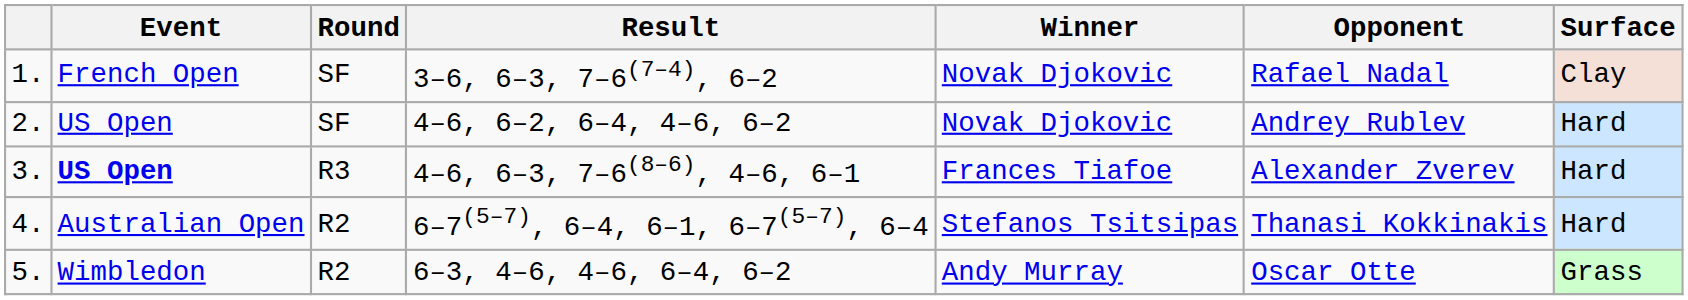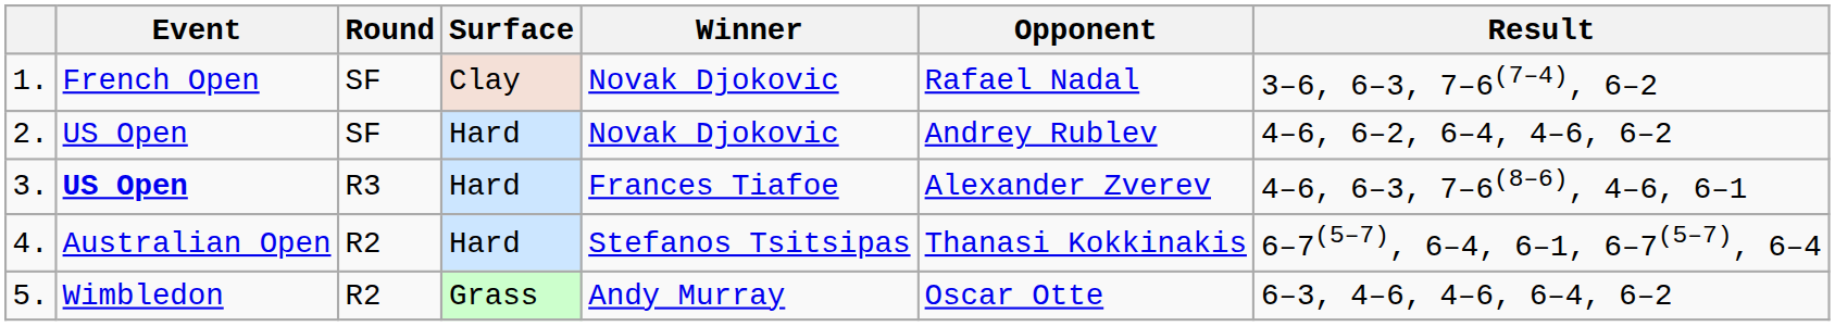 <table class=wikitable>
 <tr>
 <th></th>
 <th>Event</th>
 <th>Round</th>
-<th>Result</th>
+<th>Surface</th>
 <th>Winner</th>
 <th>Opponent</th>
-<th>Surface</th>
+<th>Result</th>
 </tr>
 <tr>
 <td>1.</td>
 <td><a href='#'>French Open</a></td>
 <td>SF</td>
-<td>3–6, 6–3, 7–6<sup>(7–4)</sup>, 6–2</td>
+<td bgcolor=F4E0D7>Clay</td>
 <td> <a href='#'>Novak Djokovic</a></td>
 <td> <a href='#'>Rafael Nadal</a></td>
-<td bgcolor=F4E0D7>Clay</td>
+<td>3–6, 6–3, 7–6<sup>(7–4)</sup>, 6–2</td>
 </tr>
 <tr>
 <td>2.</td>
 <td><a href='#'>US Open</a></td>
 <td>SF</td>
-<td>4–6, 6–2, 6–4, 4–6, 6–2</td>
+<td bgcolor=CCE6FF>Hard</td>
 <td> <a href='#'>Novak Djokovic</a></td>
 <td> <a href='#'>Andrey Rublev</a></td>
-<td bgcolor=CCE6FF>Hard</td>
+<td>4–6, 6–2, 6–4, 4–6, 6–2</td>
 </tr>
 <tr>
 <td>3.</td>
 <td><strong><a href='#'>US Open</a></strong></td>
 <td>R3</td>
-<td>4–6, 6–3, 7–6<sup>(8–6)</sup>, 4–6, 6–1</td>
+<td bgcolor=CCE6FF>Hard</td>
 <td> <a href='#'>Frances Tiafoe</a></td>
 <td> <a href='#'>Alexander Zverev</a></td>
-<td bgcolor=CCE6FF>Hard</td>
+<td>4–6, 6–3, 7–6<sup>(8–6)</sup>, 4–6, 6–1</td>
 </tr>
 <tr>
 <td>4.</td>
 <td><a href='#'>Australian Open</a></td>
 <td>R2</td>
-<td>6–7<sup>(5–7)</sup>, 6–4, 6–1, 6–7<sup>(5–7)</sup>, 6–4</td>
+<td bgcolor=CCE6FF>Hard</td>
 <td> <a href='#'>Stefanos Tsitsipas</a></td>
 <td> <a href='#'>Thanasi Kokkinakis</a></td>
-<td bgcolor=CCE6FF>Hard</td>
+<td>6–7<sup>(5–7)</sup>, 6–4, 6–1, 6–7<sup>(5–7)</sup>, 6–4</td>
 </tr>
 <tr>
 <td>5.</td>
 <td><a href='#'>Wimbledon</a></td>
 <td>R2</td>
-<td>6–3, 4–6, 4–6, 6–4, 6–2</td>
+<td bgcolor=CCFFCC>Grass</td>
 <td> <a href='#'>Andy Murray</a></td>
 <td> <a href='#'>Oscar Otte</a></td>
-<td bgcolor=CCFFCC>Grass</td>
+<td>6–3, 4–6, 4–6, 6–4, 6–2</td>
 </tr>
 </table>
